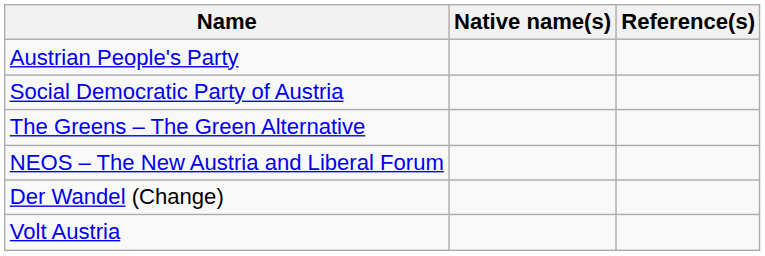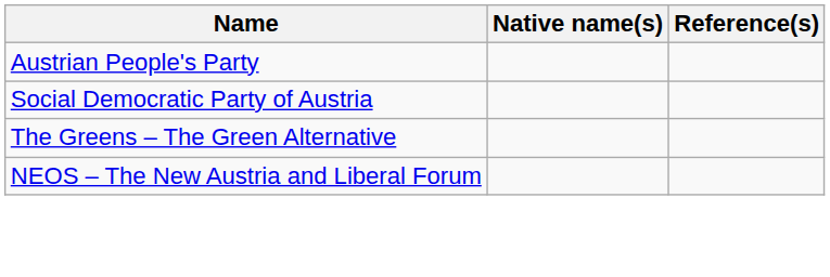 <table class="wikitable">
 <tr>
 <th>Name</th>
 <th>Native name(s)</th>
 <th>Reference(s)</th>
 </tr>
 <tr>
 <td><a href='#'>Austrian People's Party</a></td>
 <td></td>
 <td></td>
 </tr>
 <tr>
 <td><a href='#'>Social Democratic Party of Austria</a></td>
 <td></td>
 <td></td>
 </tr>
 <tr>
 <td><a href='#'>The Greens – The Green Alternative</a></td>
 <td></td>
 <td></td>
 </tr>
 <tr>
 <td><a href='#'>NEOS – The New Austria and Liberal Forum</a></td>
 <td></td>
 <td></td>
 </tr>
-<tr>
-<td><a href='#'>Der Wandel</a> (Change)</td>
-<td></td>
-<td></td>
-</tr>
-<tr>
-<td><a href='#'>Volt Austria</a></td>
-<td></td>
-<td></td>
-</tr>
 </table>
